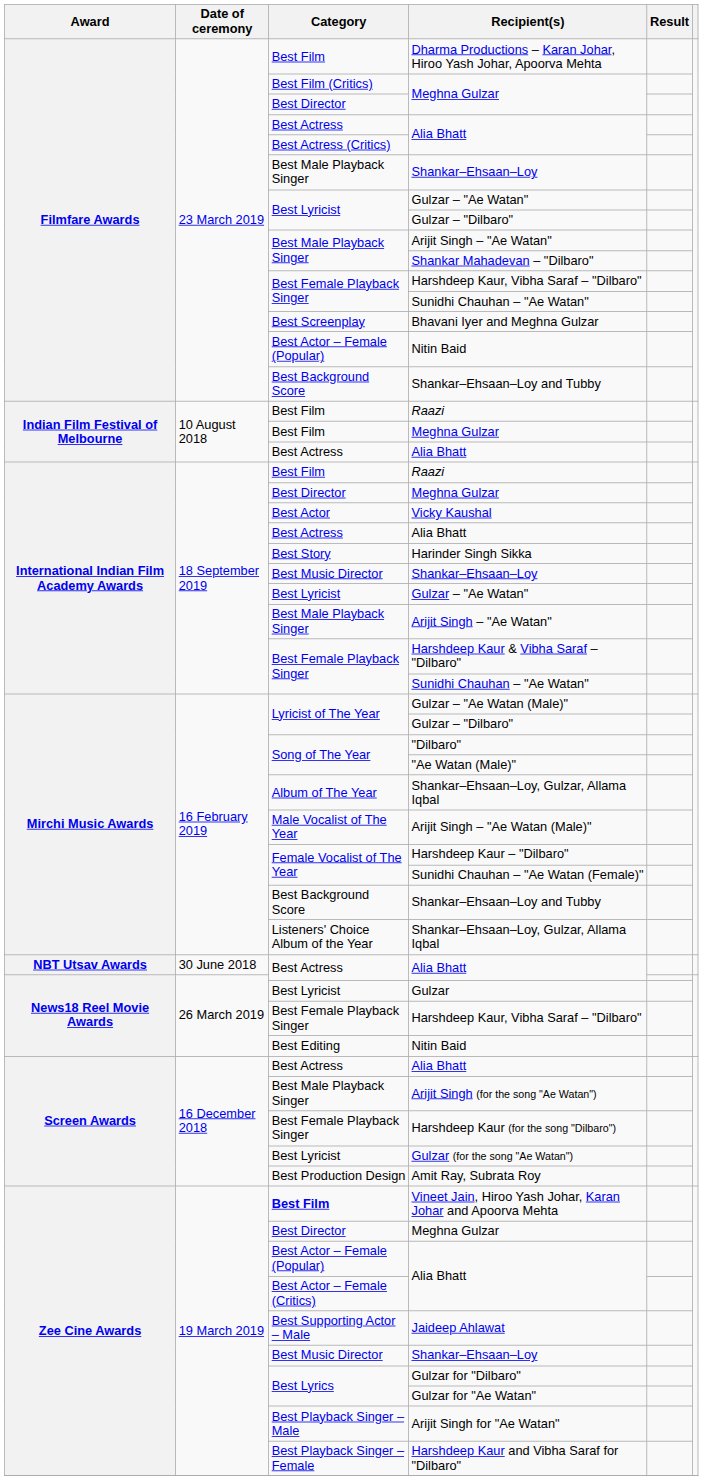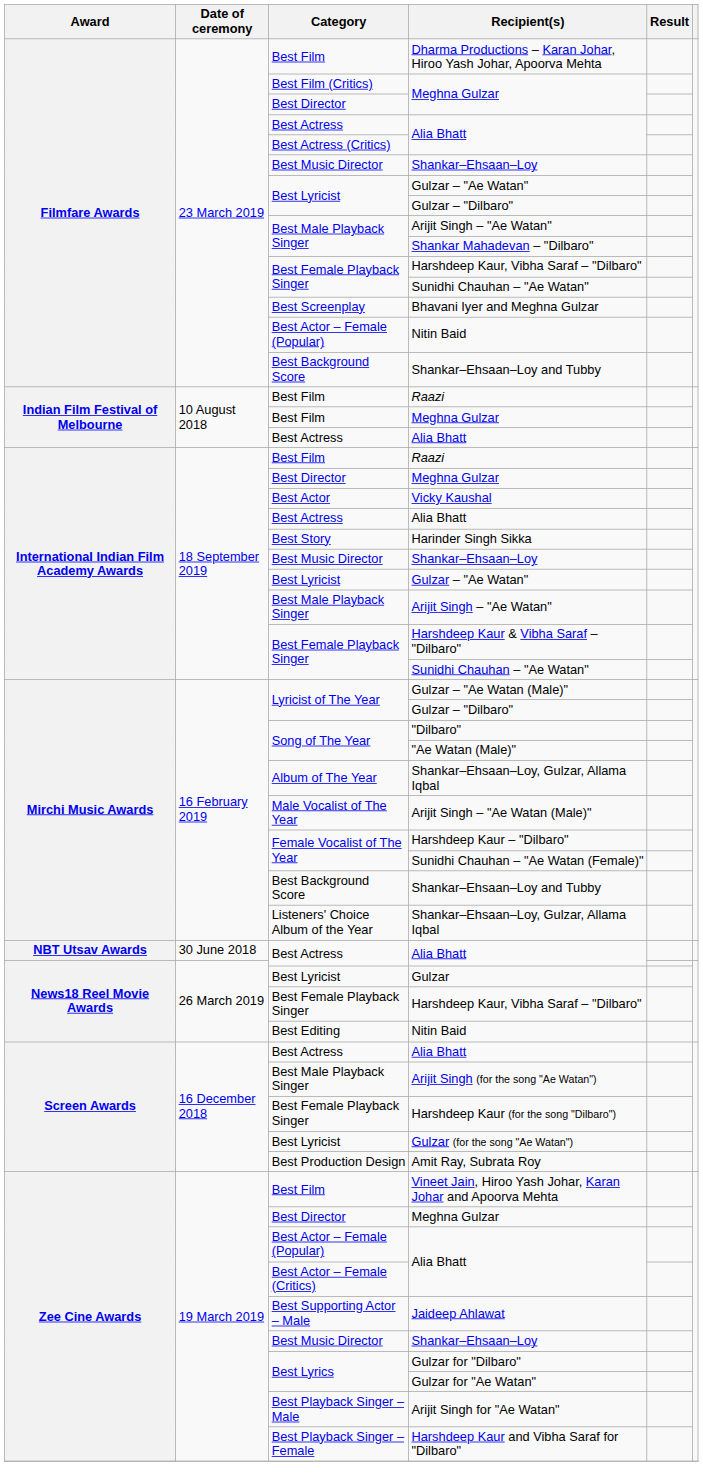 <table class="wikitable plainrowheaders sortable">
 <tr>
 <th scope="col">Award</th>
 <th scope="col">Date of ceremony</th>
 <th scope="col">Category</th>
 <th scope="col">Recipient(s)</th>
 <th scope="col">Result</th>
 <th scope="col" class="unsortable"></th>
 </tr>
 <tr>
 <th scope="row" rowspan="15"><a href='#'>Filmfare Awards</a></th>
 <td rowspan="15"><a href='#'>23 March 2019</a></td>
 <td><a href='#'>Best Film</a></td>
 <td><a href='#'>Dharma Productions</a> – <a href='#'>Karan Johar</a>, Hiroo Yash Johar, Apoorva Mehta</td>
 <td></td>
 <td style="text-align:center;" rowspan="15"><br></td>
 </tr>
 <tr>
 <td><a href='#'>Best Film (Critics)</a></td>
 <td rowspan="2"><a href='#'>Meghna Gulzar</a></td>
 <td></td>
 </tr>
 <tr>
 <td><a href='#'>Best Director</a></td>
 <td></td>
 </tr>
 <tr>
 <td><a href='#'>Best Actress</a></td>
 <td rowspan="2"><a href='#'>Alia Bhatt</a></td>
 <td></td>
 </tr>
 <tr>
 <td><a href='#'>Best Actress (Critics)</a></td>
 <td></td>
 </tr>
 <tr>
-<td>Best Male Playback Singer</td>
+<td><a href='#'>Best Music Director</a></td>
 <td><a href='#'>Shankar–Ehsaan–Loy</a></td>
 <td></td>
 </tr>
 <tr>
 <td rowspan="2"><a href='#'>Best Lyricist</a></td>
 <td>Gulzar – "Ae Watan"</td>
 <td></td>
 </tr>
 <tr>
 <td>Gulzar – "Dilbaro"</td>
 <td></td>
 </tr>
 <tr>
 <td rowspan="2"><a href='#'>Best Male Playback Singer</a></td>
 <td>Arijit Singh – "Ae Watan"</td>
 <td></td>
 </tr>
 <tr>
 <td><a href='#'>Shankar Mahadevan</a> – "Dilbaro"</td>
 <td></td>
 </tr>
 <tr>
 <td rowspan="2"><a href='#'>Best Female Playback Singer</a></td>
 <td>Harshdeep Kaur, Vibha Saraf – "Dilbaro"</td>
 <td></td>
 </tr>
 <tr>
 <td>Sunidhi Chauhan – "Ae Watan"</td>
 <td></td>
 </tr>
 <tr>
 <td><a href='#'>Best Screenplay</a></td>
 <td>Bhavani Iyer and Meghna Gulzar</td>
 <td></td>
 </tr>
 <tr>
 <td><a href='#'>Best Actor – Female (Popular)</a></td>
 <td>Nitin Baid</td>
 <td></td>
 </tr>
 <tr>
 <td><a href='#'>Best Background Score</a></td>
 <td>Shankar–Ehsaan–Loy and Tubby</td>
 <td></td>
 </tr>
 <tr>
 <th scope="row" rowspan="3"><a href='#'>Indian Film Festival of Melbourne</a></th>
 <td rowspan="3">10 August 2018</td>
 <td>Best Film</td>
 <td><em>Raazi</em></td>
 <td></td>
 <td style="text-align:center;" rowspan="3"></td>
 </tr>
 <tr>
 <td>Best Film</td>
 <td><a href='#'>Meghna Gulzar</a></td>
 <td></td>
 </tr>
 <tr>
 <td>Best Actress</td>
 <td><a href='#'>Alia Bhatt</a></td>
 <td></td>
 </tr>
 <tr>
 <th scope="row" rowspan="10"><a href='#'>International Indian Film Academy Awards</a></th>
 <td rowspan="10"><a href='#'>18 September 2019</a></td>
 <td><a href='#'>Best Film</a></td>
 <td><em>Raazi</em></td>
 <td></td>
 <td style="text-align:center;" rowspan="10"><br></td>
 </tr>
 <tr>
 <td><a href='#'>Best Director</a></td>
 <td><a href='#'>Meghna Gulzar</a></td>
 <td></td>
 </tr>
 <tr>
 <td><a href='#'>Best Actor</a></td>
 <td><a href='#'>Vicky Kaushal</a></td>
 <td></td>
 </tr>
 <tr>
 <td><a href='#'>Best Actress</a></td>
 <td>Alia Bhatt</td>
 <td></td>
 </tr>
 <tr>
 <td><a href='#'>Best Story</a></td>
 <td>Harinder Singh Sikka</td>
 <td></td>
 </tr>
 <tr>
 <td><a href='#'>Best Music Director</a></td>
 <td><a href='#'>Shankar–Ehsaan–Loy</a></td>
 <td></td>
 </tr>
 <tr>
 <td><a href='#'>Best Lyricist</a></td>
 <td><a href='#'>Gulzar</a> – "Ae Watan"</td>
 <td></td>
 </tr>
 <tr>
 <td><a href='#'>Best Male Playback Singer</a></td>
 <td><a href='#'>Arijit Singh</a> – "Ae Watan"</td>
 <td></td>
 </tr>
 <tr>
 <td rowspan="2"><a href='#'>Best Female Playback Singer</a></td>
 <td><a href='#'>Harshdeep Kaur</a> & <a href='#'>Vibha Saraf</a> – "Dilbaro"</td>
 <td></td>
 </tr>
 <tr>
 <td><a href='#'>Sunidhi Chauhan</a> – "Ae Watan"</td>
 <td></td>
 </tr>
 <tr>
 <th scope="row" rowspan="10"><a href='#'>Mirchi Music Awards</a></th>
 <td rowspan="10"><a href='#'>16 February 2019</a></td>
 <td rowspan="2"><a href='#'>Lyricist of The Year</a></td>
 <td>Gulzar – "Ae Watan (Male)"</td>
 <td></td>
 <td style="text-align:center;" rowspan="10"><br></td>
 </tr>
 <tr>
 <td>Gulzar – "Dilbaro"</td>
 <td></td>
 </tr>
 <tr>
 <td rowspan="2"><a href='#'>Song of The Year</a></td>
 <td>"Dilbaro"</td>
 <td></td>
 </tr>
 <tr>
 <td>"Ae Watan (Male)"</td>
 <td></td>
 </tr>
 <tr>
 <td><a href='#'>Album of The Year</a></td>
 <td>Shankar–Ehsaan–Loy, Gulzar, Allama Iqbal</td>
 <td></td>
 </tr>
 <tr>
 <td><a href='#'>Male Vocalist of The Year</a></td>
 <td>Arijit Singh – "Ae Watan (Male)"</td>
 <td></td>
 </tr>
 <tr>
 <td rowspan="2"><a href='#'>Female Vocalist of The Year</a></td>
 <td>Harshdeep Kaur – "Dilbaro"</td>
 <td></td>
 </tr>
 <tr>
 <td>Sunidhi Chauhan – "Ae Watan (Female)"</td>
 <td></td>
 </tr>
 <tr>
 <td>Best Background Score</td>
 <td>Shankar–Ehsaan–Loy and Tubby</td>
 <td></td>
 </tr>
 <tr>
 <td>Listeners' Choice Album of the Year</td>
 <td>Shankar–Ehsaan–Loy, Gulzar, Allama Iqbal</td>
 <td></td>
 </tr>
 <tr>
 <th scope="row"><a href='#'>NBT Utsav Awards</a></th>
 <td>30 June 2018</td>
 <td rowspan="2">Best Actress</td>
 <td rowspan="2"><a href='#'>Alia Bhatt</a></td>
 <td></td>
 <td style="text-align:center;"></td>
 </tr>
 <tr>
 <th scope="row" rowspan="4"><a href='#'>News18 Reel Movie Awards</a></th>
 <td rowspan="4">26 March 2019</td>
 <td></td>
 <td style="text-align:center;" rowspan="4"></td>
 </tr>
 <tr>
 <td>Best Lyricist</td>
 <td>Gulzar</td>
 <td></td>
 </tr>
 <tr>
 <td>Best Female Playback Singer</td>
 <td>Harshdeep Kaur, Vibha Saraf – "Dilbaro"</td>
 <td></td>
 </tr>
 <tr>
 <td>Best Editing</td>
 <td>Nitin Baid</td>
 <td></td>
 </tr>
 <tr>
 <th scope="row" rowspan="5"><a href='#'>Screen Awards</a></th>
 <td rowspan="5"><a href='#'>16 December 2018</a></td>
 <td>Best Actress</td>
 <td><a href='#'>Alia Bhatt</a></td>
 <td></td>
 <td style="text-align:center;" rowspan="5"><br><br></td>
 </tr>
 <tr>
 <td>Best Male Playback Singer</td>
 <td><a href='#'>Arijit Singh</a> <small>(for the song "Ae Watan")</small></td>
 <td></td>
 </tr>
 <tr>
 <td>Best Female Playback Singer</td>
 <td>Harshdeep Kaur <small>(for the song "Dilbaro")</small></td>
 <td></td>
 </tr>
 <tr>
 <td>Best Lyricist</td>
 <td><a href='#'>Gulzar</a> <small>(for the song "Ae Watan")</small></td>
 <td></td>
 </tr>
 <tr>
 <td>Best Production Design</td>
 <td>Amit Ray, Subrata Roy</td>
 <td></td>
 </tr>
 <tr>
 <th scope="row"  rowspan="10"><a href='#'>Zee Cine Awards</a></th>
 <td rowspan="10"><a href='#'>19 March 2019</a></td>
-<td><strong><a href='#'>Best Film</a></strong></td>
+<td><a href='#'>Best Film</a></td>
 <td><a href='#'>Vineet Jain</a>, Hiroo Yash Johar, <a href='#'>Karan Johar</a> and Apoorva Mehta</td>
 <td></td>
 <td rowspan="10"></td>
 </tr>
 <tr>
 <td><a href='#'>Best Director</a></td>
 <td>Meghna Gulzar</td>
 <td></td>
 </tr>
 <tr>
 <td><a href='#'>Best Actor – Female (Popular)</a></td>
 <td rowspan="2">Alia Bhatt</td>
 <td></td>
 </tr>
 <tr>
 <td><a href='#'>Best Actor – Female (Critics)</a></td>
 <td></td>
 </tr>
 <tr>
 <td><a href='#'>Best Supporting Actor – Male</a></td>
 <td><a href='#'>Jaideep Ahlawat</a></td>
 <td></td>
 </tr>
 <tr>
 <td><a href='#'>Best Music Director</a></td>
 <td><a href='#'>Shankar–Ehsaan–Loy</a></td>
 <td></td>
 </tr>
 <tr>
 <td rowspan="2"><a href='#'>Best Lyrics</a></td>
 <td>Gulzar for "Dilbaro"</td>
 <td></td>
 </tr>
 <tr>
 <td>Gulzar for "Ae Watan"</td>
 <td></td>
 </tr>
 <tr>
 <td><a href='#'>Best Playback Singer – Male</a></td>
 <td>Arijit Singh for "Ae Watan"</td>
 <td></td>
 </tr>
 <tr>
 <td><a href='#'>Best Playback Singer – Female</a></td>
 <td><a href='#'>Harshdeep Kaur</a> and Vibha Saraf for "Dilbaro"</td>
 <td></td>
 </tr>
 <tr>
 </tr>
 </table>
